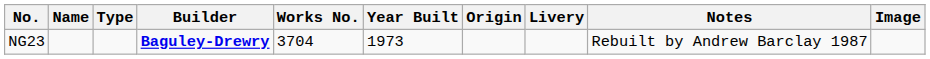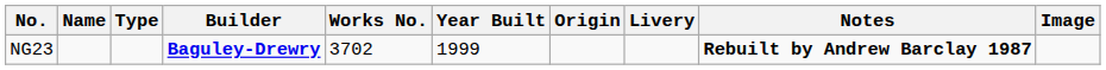 <table class="wikitable sortable">
 <tr>
 <th>No.</th>
 <th>Name</th>
 <th>Type</th>
 <th>Builder</th>
 <th>Works No.</th>
 <th>Year Built</th>
 <th>Origin</th>
 <th>Livery</th>
 <th>Notes</th>
 <th>Image</th>
 </tr>
 <tr valign="top">
 <td>NG23</td>
 <td></td>
 <td></td>
 <td><strong><a href='#'>Baguley-Drewry</a></strong></td>
-<td>3704</td>
-<td>1973</td>
+<td>3702</td>
+<td>1999</td>
 <td></td>
 <td></td>
-<td>Rebuilt by Andrew Barclay 1987</td>
+<td><strong>Rebuilt by Andrew Barclay 1987</strong></td>
 <td></td>
 </tr>
 </table>
